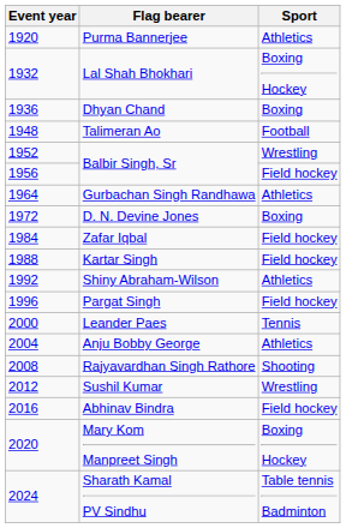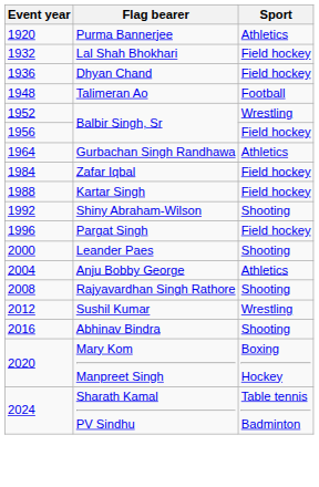 <table class="wikitable sortable static-row-numbers static-row-header-text hover-highlight" "style="font-size: 100%">
 <tr>
 <th>Event year</th>
 <th>Flag bearer</th>
 <th>Sport</th>
 </tr>
 <tr>
 <td><a href='#'>1920</a></td>
 <td><a href='#'>Purma Bannerjee</a></td>
 <td><a href='#'>Athletics</a></td>
 </tr>
 <tr>
 <td><a href='#'>1932</a></td>
 <td><a href='#'>Lal Shah Bhokhari</a></td>
-<td><a href='#'>Boxing</a><hr><a href='#'>Hockey</a></td>
+<td><a href='#'>Field hockey</a></td>
 </tr>
 <tr>
 <td><a href='#'>1936</a></td>
 <td><a href='#'>Dhyan Chand</a></td>
-<td><a href='#'>Boxing</a></td>
+<td><a href='#'>Field hockey</a></td>
 </tr>
 <tr>
 <td><a href='#'>1948</a></td>
 <td><a href='#'>Talimeran Ao</a></td>
 <td><a href='#'>Football</a></td>
 </tr>
 <tr>
 <td><a href='#'>1952</a></td>
 <td rowspan=2><a href='#'>Balbir Singh, Sr</a></td>
 <td><a href='#'>Wrestling</a></td>
 </tr>
 <tr>
 <td><a href='#'>1956</a></td>
 <td><a href='#'>Field hockey</a></td>
 </tr>
 <tr>
 <td><a href='#'>1964</a></td>
 <td><a href='#'>Gurbachan Singh Randhawa</a></td>
 <td><a href='#'>Athletics</a></td>
 </tr>
 <tr>
-<td><a href='#'>1972</a></td>
-<td><a href='#'>D. N. Devine Jones</a></td>
-<td><a href='#'>Boxing</a></td>
-</tr>
-<tr>
 <td><a href='#'>1984</a></td>
 <td><a href='#'>Zafar Iqbal</a></td>
 <td><a href='#'>Field hockey</a></td>
 </tr>
 <tr>
 <td><a href='#'>1988</a></td>
 <td><a href='#'>Kartar Singh</a></td>
 <td><a href='#'>Field hockey</a></td>
 </tr>
 <tr>
 <td><a href='#'>1992</a></td>
 <td><a href='#'>Shiny Abraham-Wilson</a></td>
-<td><a href='#'>Athletics</a></td>
+<td><a href='#'>Shooting</a></td>
 </tr>
 <tr>
 <td><a href='#'>1996</a></td>
 <td><a href='#'>Pargat Singh</a></td>
 <td><a href='#'>Field hockey</a></td>
 </tr>
 <tr>
 <td><a href='#'>2000</a></td>
 <td><a href='#'>Leander Paes</a></td>
-<td><a href='#'>Tennis</a></td>
+<td><a href='#'>Shooting</a></td>
 </tr>
 <tr>
 <td><a href='#'>2004</a></td>
 <td><a href='#'>Anju Bobby George</a></td>
 <td><a href='#'>Athletics</a></td>
 </tr>
 <tr>
 <td><a href='#'>2008</a></td>
 <td><a href='#'>Rajyavardhan Singh Rathore</a></td>
 <td><a href='#'>Shooting</a></td>
 </tr>
 <tr>
 <td><a href='#'>2012</a></td>
 <td><a href='#'>Sushil Kumar</a></td>
 <td><a href='#'>Wrestling</a></td>
 </tr>
 <tr>
 <td><a href='#'>2016</a></td>
 <td><a href='#'>Abhinav Bindra</a></td>
-<td><a href='#'>Field hockey</a></td>
+<td><a href='#'>Shooting</a></td>
 </tr>
 <tr>
 <td><a href='#'>2020</a></td>
 <td><a href='#'>Mary Kom</a><hr><a href='#'>Manpreet Singh</a></td>
 <td><a href='#'>Boxing</a><hr><a href='#'>Hockey</a></td>
 </tr>
 <tr>
 <td><a href='#'>2024</a></td>
 <td><a href='#'>Sharath Kamal </a><hr><a href='#'>PV Sindhu</a></td>
 <td><a href='#'>Table tennis</a><hr><a href='#'>Badminton</a></td>
 </tr>
 </table>
